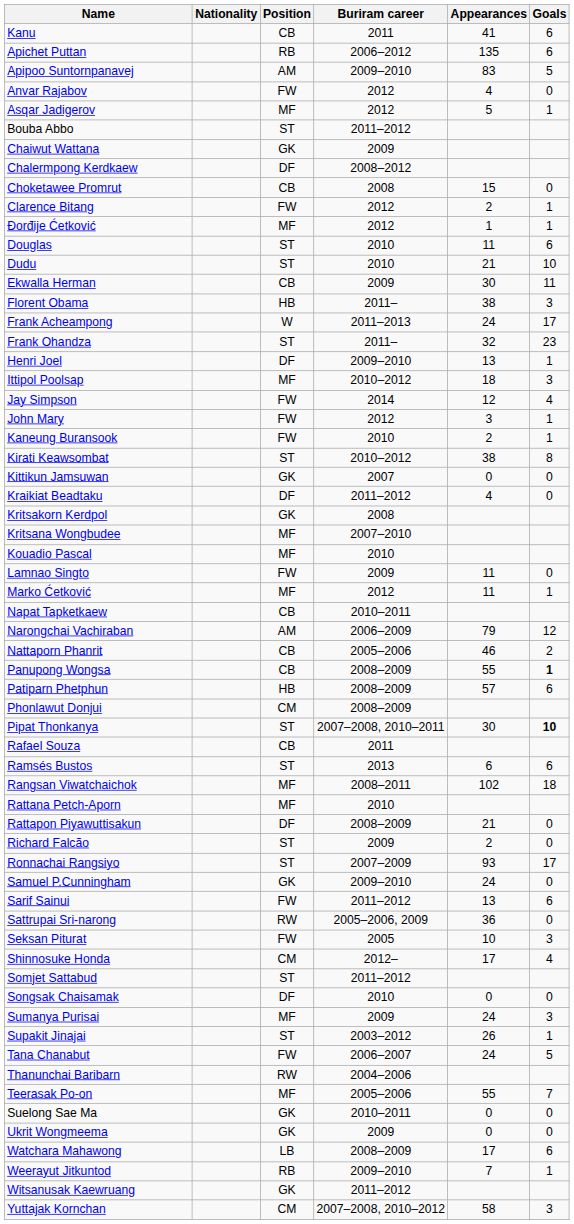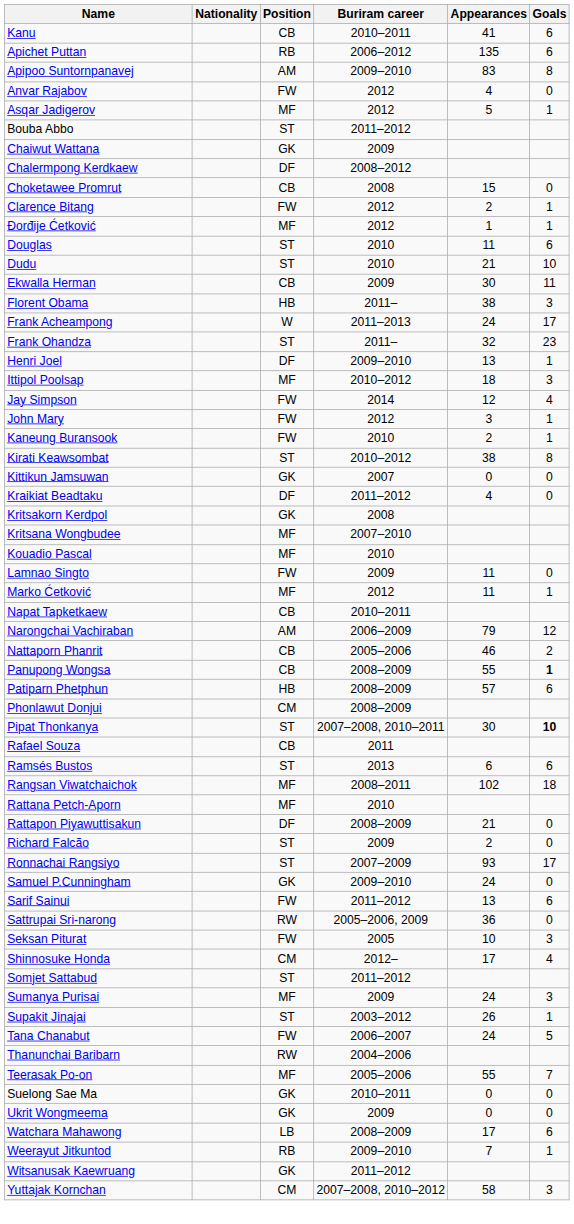 <table class="wikitable sortable" style="text-align: center;">
 <tr>
 <th style="width:15em">Name</th>
 <th>Nationality</th>
 <th>Position</th>
 <th>Buriram career</th>
 <th>Appearances</th>
 <th>Goals</th>
 </tr>
 <tr>
 <td align="left"><a href='#'>Kanu</a></td>
 <td></td>
 <td>CB</td>
-<td>2011</td>
+<td>2010–2011</td>
 <td>41</td>
 <td>6</td>
 </tr>
 <tr>
 <td align="left"><a href='#'>Apichet Puttan</a></td>
 <td></td>
 <td>RB</td>
 <td>2006–2012</td>
 <td>135</td>
 <td>6</td>
 </tr>
 <tr>
 <td align="left"><a href='#'>Apipoo Suntornpanavej</a></td>
 <td></td>
 <td>AM</td>
 <td>2009–2010</td>
 <td>83</td>
-<td>5</td>
+<td>8</td>
 </tr>
 <tr>
 <td align="left"><a href='#'>Anvar Rajabov</a></td>
 <td></td>
 <td>FW</td>
 <td>2012</td>
 <td>4</td>
 <td>0</td>
 </tr>
 <tr>
 <td align="left"><a href='#'>Asqar Jadigerov</a></td>
 <td></td>
 <td>MF</td>
 <td>2012</td>
 <td>5</td>
 <td>1</td>
 </tr>
 <tr>
 <td align="left">Bouba Abbo</td>
 <td></td>
 <td>ST</td>
 <td>2011–2012</td>
 <td></td>
 <td></td>
 </tr>
 <tr>
 <td align="left"><a href='#'>Chaiwut Wattana</a></td>
 <td></td>
 <td>GK</td>
 <td>2009</td>
 <td></td>
 <td></td>
 </tr>
 <tr>
 <td align="left"><a href='#'>Chalermpong Kerdkaew</a></td>
 <td></td>
 <td>DF</td>
 <td>2008–2012</td>
 <td></td>
 <td></td>
 </tr>
 <tr>
 <td align="left"><a href='#'>Choketawee Promrut</a></td>
 <td></td>
 <td>CB</td>
 <td>2008</td>
 <td>15</td>
 <td>0</td>
 </tr>
 <tr>
 <td align="left"><a href='#'>Clarence Bitang</a></td>
 <td></td>
 <td>FW</td>
 <td>2012</td>
 <td>2</td>
 <td>1</td>
 </tr>
 <tr>
 <td align="left"><a href='#'>Đorđije Ćetković</a></td>
 <td></td>
 <td>MF</td>
 <td>2012</td>
 <td>1</td>
 <td>1</td>
 </tr>
 <tr>
 <td align="left"><a href='#'>Douglas</a></td>
 <td></td>
 <td>ST</td>
 <td>2010</td>
 <td>11</td>
 <td>6</td>
 </tr>
 <tr>
 <td align="left"><a href='#'>Dudu</a></td>
 <td></td>
 <td>ST</td>
 <td>2010</td>
 <td>21</td>
 <td>10</td>
 </tr>
 <tr>
 <td align="left"><a href='#'>Ekwalla Herman</a></td>
 <td></td>
 <td>CB</td>
 <td>2009</td>
 <td>30</td>
 <td>11</td>
 </tr>
 <tr>
 <td align="left"><a href='#'>Florent Obama</a></td>
 <td></td>
 <td>HB</td>
 <td>2011–</td>
 <td>38</td>
 <td>3</td>
 </tr>
 <tr>
 <td align="left"><a href='#'>Frank Acheampong</a></td>
 <td></td>
 <td>W</td>
 <td>2011–2013</td>
 <td>24</td>
 <td>17</td>
 </tr>
 <tr>
 <td align="left"><a href='#'>Frank Ohandza</a></td>
 <td></td>
 <td>ST</td>
 <td>2011–</td>
 <td>32</td>
 <td>23</td>
 </tr>
 <tr>
 <td align="left"><a href='#'>Henri Joel</a></td>
 <td></td>
 <td>DF</td>
 <td>2009–2010</td>
 <td>13</td>
 <td>1</td>
 </tr>
 <tr>
 <td align="left"><a href='#'>Ittipol Poolsap</a></td>
 <td></td>
 <td>MF</td>
 <td>2010–2012</td>
 <td>18</td>
 <td>3</td>
 </tr>
 <tr>
 <td align="left"><a href='#'>Jay Simpson</a></td>
 <td></td>
 <td>FW</td>
 <td>2014</td>
 <td>12</td>
 <td>4</td>
 </tr>
 <tr>
 <td align="left"><a href='#'>John Mary</a></td>
 <td></td>
 <td>FW</td>
 <td>2012</td>
 <td>3</td>
 <td>1</td>
 </tr>
 <tr>
 <td align="left"><a href='#'>Kaneung Buransook</a></td>
 <td></td>
 <td>FW</td>
 <td>2010</td>
 <td>2</td>
 <td>1</td>
 </tr>
 <tr>
 <td align="left"><a href='#'>Kirati Keawsombat</a></td>
 <td></td>
 <td>ST</td>
 <td>2010–2012</td>
 <td>38</td>
 <td>8</td>
 </tr>
 <tr>
 <td align="left"><a href='#'>Kittikun Jamsuwan</a></td>
 <td></td>
 <td>GK</td>
 <td>2007</td>
 <td>0</td>
 <td>0</td>
 </tr>
 <tr>
 <td align="left"><a href='#'>Kraikiat Beadtaku</a></td>
 <td></td>
 <td>DF</td>
 <td>2011–2012</td>
 <td>4</td>
 <td>0</td>
 </tr>
 <tr>
 <td align="left"><a href='#'>Kritsakorn Kerdpol</a></td>
 <td></td>
 <td>GK</td>
 <td>2008</td>
 <td></td>
 <td></td>
 </tr>
 <tr>
 <td align="left"><a href='#'>Kritsana Wongbudee</a></td>
 <td></td>
 <td>MF</td>
 <td>2007–2010</td>
 <td></td>
 <td></td>
 </tr>
 <tr>
 <td align="left"><a href='#'>Kouadio Pascal</a></td>
 <td></td>
 <td>MF</td>
 <td>2010</td>
 <td></td>
 <td></td>
 </tr>
 <tr>
 <td align="left"><a href='#'>Lamnao Singto</a></td>
 <td></td>
 <td>FW</td>
 <td>2009</td>
 <td>11</td>
 <td>0</td>
 </tr>
 <tr>
 <td align="left"><a href='#'>Marko Ćetković</a></td>
 <td></td>
 <td>MF</td>
 <td>2012</td>
 <td>11</td>
 <td>1</td>
 </tr>
 <tr>
 <td align="left"><a href='#'>Napat Tapketkaew</a></td>
 <td></td>
 <td>CB</td>
 <td>2010–2011</td>
 <td></td>
 <td></td>
 </tr>
 <tr>
 <td align="left"><a href='#'>Narongchai Vachiraban</a></td>
 <td></td>
 <td>AM</td>
 <td>2006–2009</td>
 <td>79</td>
 <td>12</td>
 </tr>
 <tr>
 <td align="left"><a href='#'>Nattaporn Phanrit</a></td>
 <td></td>
 <td>CB</td>
 <td>2005–2006</td>
 <td>46</td>
 <td>2</td>
 </tr>
 <tr>
 <td align="left"><a href='#'>Panupong Wongsa</a></td>
 <td></td>
 <td>CB</td>
 <td>2008–2009</td>
 <td>55</td>
 <td><strong>1</strong></td>
 </tr>
 <tr>
 <td align="left"><a href='#'>Patiparn Phetphun</a></td>
 <td></td>
 <td>HB</td>
 <td>2008–2009</td>
 <td>57</td>
 <td>6</td>
 </tr>
 <tr>
 <td align="left"><a href='#'>Phonlawut Donjui</a></td>
 <td></td>
 <td>CM</td>
 <td>2008–2009</td>
 <td></td>
 <td></td>
 </tr>
 <tr>
 <td align="left"><a href='#'>Pipat Thonkanya</a></td>
 <td></td>
 <td>ST</td>
 <td>2007–2008, 2010–2011</td>
 <td>30</td>
 <td><strong>10</strong></td>
 </tr>
 <tr>
 <td align="left"><a href='#'>Rafael Souza</a></td>
 <td></td>
 <td>CB</td>
 <td>2011</td>
 <td></td>
 <td></td>
 </tr>
 <tr>
 <td align="left"><a href='#'>Ramsés Bustos</a></td>
 <td></td>
 <td>ST</td>
 <td>2013</td>
 <td>6</td>
 <td>6</td>
 </tr>
 <tr>
 <td align="left"><a href='#'>Rangsan Viwatchaichok</a></td>
 <td></td>
 <td>MF</td>
 <td>2008–2011</td>
 <td>102</td>
 <td>18</td>
 </tr>
 <tr>
 <td align="left"><a href='#'>Rattana Petch-Aporn</a></td>
 <td></td>
 <td>MF</td>
 <td>2010</td>
 <td></td>
 <td></td>
 </tr>
 <tr>
 <td align="left"><a href='#'>Rattapon Piyawuttisakun</a></td>
 <td></td>
 <td>DF</td>
 <td>2008–2009</td>
 <td>21</td>
 <td>0</td>
 </tr>
 <tr>
 <td align="left"><a href='#'>Richard Falcão</a></td>
 <td></td>
 <td>ST</td>
 <td>2009</td>
 <td>2</td>
 <td>0</td>
 </tr>
 <tr>
 <td align="left"><a href='#'>Ronnachai Rangsiyo</a></td>
 <td></td>
 <td>ST</td>
 <td>2007–2009</td>
 <td>93</td>
 <td>17</td>
 </tr>
 <tr>
 <td align="left"><a href='#'>Samuel P.Cunningham</a></td>
 <td></td>
 <td>GK</td>
 <td>2009–2010</td>
 <td>24</td>
 <td>0</td>
 </tr>
 <tr>
 <td align="left"><a href='#'>Sarif Sainui</a></td>
 <td></td>
 <td>FW</td>
 <td>2011–2012</td>
 <td>13</td>
 <td>6</td>
 </tr>
 <tr>
 <td align="left"><a href='#'>Sattrupai Sri-narong</a></td>
 <td></td>
 <td>RW</td>
 <td>2005–2006, 2009</td>
 <td>36</td>
 <td>0</td>
 </tr>
 <tr>
 <td align="left"><a href='#'>Seksan Piturat</a></td>
 <td></td>
 <td>FW</td>
 <td>2005</td>
 <td>10</td>
 <td>3</td>
 </tr>
 <tr>
 <td align="left"><a href='#'>Shinnosuke Honda</a></td>
 <td></td>
 <td>CM</td>
 <td>2012–</td>
 <td>17</td>
 <td>4</td>
 </tr>
 <tr>
 <td align="left"><a href='#'>Somjet Sattabud</a></td>
 <td></td>
 <td>ST</td>
 <td>2011–2012</td>
 <td></td>
 <td></td>
 </tr>
 <tr>
-<td align="left"><a href='#'>Songsak Chaisamak</a></td>
-<td></td>
-<td>DF</td>
-<td>2010</td>
-<td>0</td>
-<td>0</td>
-</tr>
-<tr>
 <td align="left"><a href='#'>Sumanya Purisai</a></td>
 <td></td>
 <td>MF</td>
 <td>2009</td>
 <td>24</td>
 <td>3</td>
 </tr>
 <tr>
 <td align="left"><a href='#'>Supakit Jinajai</a></td>
 <td></td>
 <td>ST</td>
 <td>2003–2012</td>
 <td>26</td>
 <td>1</td>
 </tr>
 <tr>
 <td align="left"><a href='#'>Tana Chanabut</a></td>
 <td></td>
 <td>FW</td>
 <td>2006–2007</td>
 <td>24</td>
 <td>5</td>
 </tr>
 <tr>
 <td align="left"><a href='#'>Thanunchai Baribarn</a></td>
 <td></td>
 <td>RW</td>
 <td>2004–2006</td>
 <td></td>
 <td></td>
 </tr>
 <tr>
 <td align="left"><a href='#'>Teerasak Po-on</a></td>
 <td></td>
 <td>MF</td>
 <td>2005–2006</td>
 <td>55</td>
 <td>7</td>
 </tr>
 <tr>
 <td align="left">Suelong Sae Ma</td>
 <td></td>
 <td>GK</td>
 <td>2010–2011</td>
 <td>0</td>
 <td>0</td>
 </tr>
 <tr>
 <td align="left"><a href='#'>Ukrit Wongmeema</a></td>
 <td></td>
 <td>GK</td>
 <td>2009</td>
 <td>0</td>
 <td>0</td>
 </tr>
 <tr>
 <td align="left"><a href='#'>Watchara Mahawong</a></td>
 <td></td>
 <td>LB</td>
 <td>2008–2009</td>
 <td>17</td>
 <td>6</td>
 </tr>
 <tr>
 <td align="left"><a href='#'>Weerayut Jitkuntod</a></td>
 <td></td>
 <td>RB</td>
 <td>2009–2010</td>
 <td>7</td>
 <td>1</td>
 </tr>
 <tr>
 <td align="left"><a href='#'>Witsanusak Kaewruang</a></td>
 <td></td>
 <td>GK</td>
 <td>2011–2012</td>
 <td></td>
 <td></td>
 </tr>
 <tr>
 <td align="left"><a href='#'>Yuttajak Kornchan</a></td>
 <td></td>
 <td>CM</td>
 <td>2007–2008, 2010–2012</td>
 <td>58</td>
 <td>3</td>
 </tr>
 </table>
